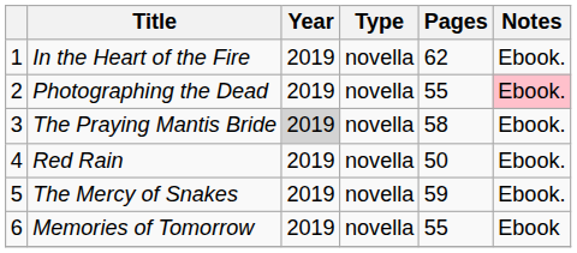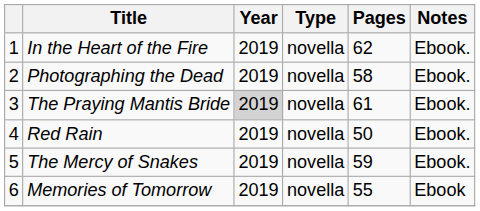 <table class="wikitable sortable">
 <tr>
 <th></th>
 <th>Title</th>
 <th>Year</th>
 <th>Type</th>
 <th>Pages</th>
 <th>Notes</th>
 </tr>
 <tr>
 <td style="text-align:center">1</td>
 <td><em>In the Heart of the Fire</em></td>
 <td>2019</td>
 <td>novella</td>
 <td>62</td>
 <td>Ebook.</td>
 </tr>
 <tr>
 <td style="text-align:center">2</td>
 <td><em>Photographing the Dead</em></td>
 <td>2019</td>
 <td>novella</td>
-<td>55</td>
-<td style="background: pink;">Ebook.</td>
+<td>58</td>
+<td>Ebook.</td>
 </tr>
 <tr>
 <td style="text-align:center">3</td>
 <td><em>The Praying Mantis Bride</em></td>
 <td style="background: lightgrey;">2019</td>
 <td>novella</td>
-<td>58</td>
+<td>61</td>
 <td>Ebook.</td>
 </tr>
 <tr>
 <td style="text-align:center">4</td>
 <td><em>Red Rain</em></td>
 <td>2019</td>
 <td>novella</td>
 <td>50</td>
 <td>Ebook.</td>
 </tr>
 <tr>
 <td style="text-align:center">5</td>
 <td><em>The Mercy of Snakes</em></td>
 <td>2019</td>
 <td>novella</td>
 <td>59</td>
 <td>Ebook.</td>
 </tr>
 <tr>
 <td style="text-align:center">6</td>
 <td><em>Memories of Tomorrow</em></td>
 <td>2019</td>
 <td>novella</td>
 <td>55</td>
 <td>Ebook</td>
 </tr>
 <tr>
 </tr>
 </table>
